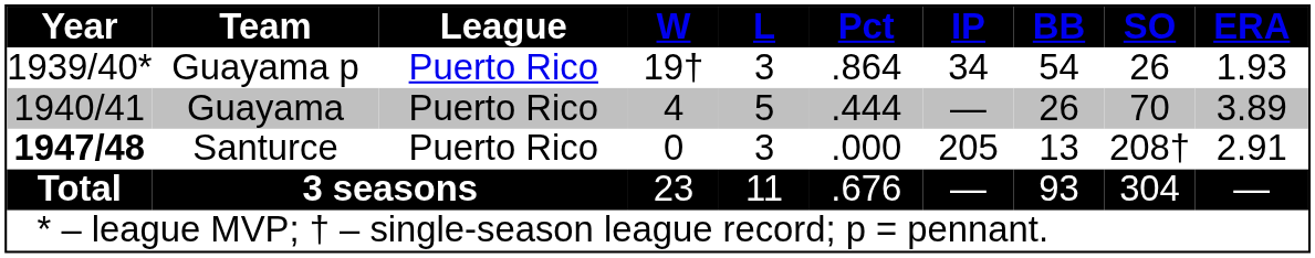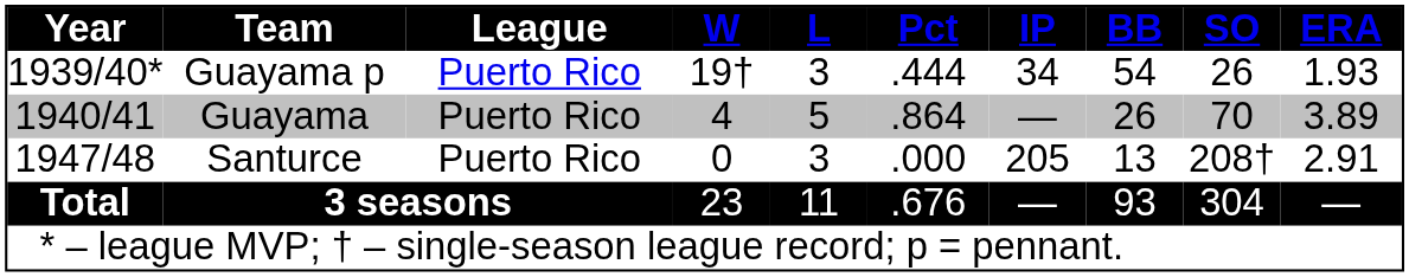 <table cellspacing="0" cellpadding="0" align="center" style="border: 1px black solid;">
 <tr style="background-color:black; color:white; text-align:center;">
 <td width="60"><strong>Year</strong></td>
 <td width="100"><strong>Team</strong></td>
 <td width="110"><strong>League</strong></td>
 <td width="40"><strong><a href='#'><span>W</span></a></strong></td>
 <td width="40"><strong><a href='#'><span>L</span></a></strong></td>
 <td width="50"><strong><a href='#'><span>Pct</span></a></strong></td>
 <td width="40"><strong><a href='#'><span>IP</span></a></strong></td>
 <td width="40"><strong><a href='#'><span>BB</span></a></strong></td>
 <td width="40"><strong><a href='#'><span>SO</span></a></strong></td>
 <td width="50"><strong><a href='#'><span>ERA</span></a></strong></td>
 </tr>
 <tr style="text-align:center;">
 <td>1939/40<span>*</span></td>
 <td>Guayama <span>p</span></td>
 <td><a href='#'>Puerto Rico</a></td>
 <td>19<span>†</span></td>
 <td>3</td>
-<td>.864</td>
+<td>.444</td>
 <td>34</td>
 <td>54</td>
 <td>26</td>
 <td>1.93</td>
 </tr>
 <tr style="background-color:silver; text-align:center;">
 <td>1940/41</td>
 <td>Guayama</td>
 <td>Puerto Rico</td>
 <td>4</td>
 <td>5</td>
-<td>.444</td>
+<td>.864</td>
 <td>—</td>
 <td>26</td>
 <td>70</td>
 <td>3.89</td>
 </tr>
 <tr style="text-align:center;">
-<td><strong>1947/48</strong></td>
+<td>1947/48</td>
 <td>Santurce</td>
 <td>Puerto Rico</td>
 <td>0</td>
 <td>3</td>
 <td>.000</td>
 <td>205</td>
 <td>13</td>
 <td>208<span>†</span></td>
 <td>2.91</td>
 </tr>
 <tr style="background-color:black; color:white; text-align:center;">
 <td><strong>Total</strong></td>
 <td colspan="2"><strong>3 seasons</strong></td>
 <td>23</td>
 <td>11</td>
 <td>.676</td>
 <td>—</td>
 <td>93</td>
 <td>304</td>
 <td>—</td>
 </tr>
 <tr>
 <td colspan="10">   <span>*</span> – league MVP; <span>†</span> – single-season league record; <span>p</span> = pennant.</td>
 </tr>
 <tr>
 </tr>
 </table>
